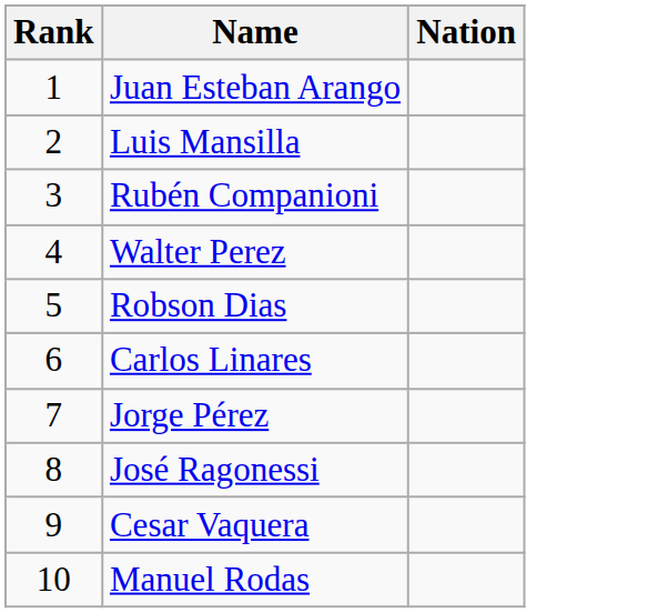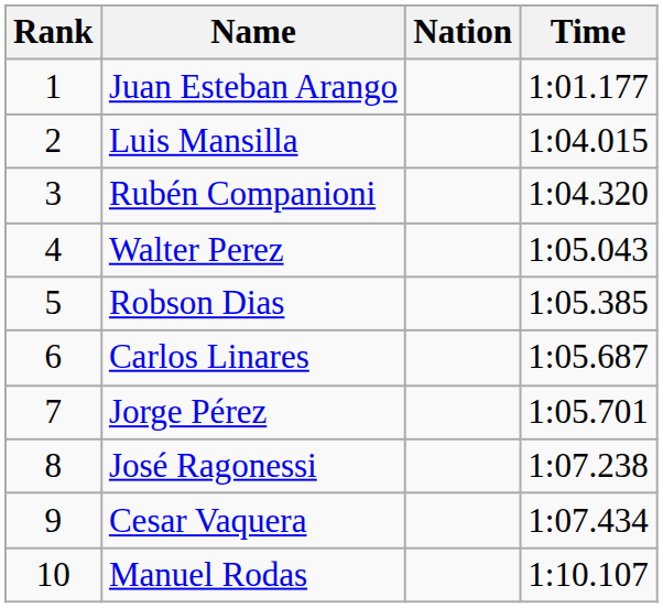 <table class="wikitable sortable" style="text-align:center">
 <tr>
 <th>Rank</th>
 <th>Name</th>
 <th>Nation</th>
+<th>Time</th>
 </tr>
 <tr>
 <td>1</td>
 <td align=left><a href='#'>Juan Esteban Arango</a></td>
 <td align=left></td>
+<td>1:01.177</td>
 </tr>
 <tr>
 <td>2</td>
 <td align=left><a href='#'>Luis Mansilla</a></td>
 <td align=left></td>
+<td>1:04.015</td>
 </tr>
 <tr>
 <td>3</td>
 <td align=left><a href='#'>Rubén Companioni</a></td>
 <td align=left></td>
+<td>1:04.320</td>
 </tr>
 <tr>
 <td>4</td>
 <td align=left><a href='#'>Walter Perez</a></td>
 <td align=left></td>
+<td>1:05.043</td>
 </tr>
 <tr>
 <td>5</td>
 <td align=left><a href='#'>Robson Dias</a></td>
 <td align=left></td>
+<td>1:05.385</td>
 </tr>
 <tr>
 <td>6</td>
 <td align=left><a href='#'>Carlos Linares</a></td>
 <td align=left></td>
+<td>1:05.687</td>
 </tr>
 <tr>
 <td>7</td>
 <td align=left><a href='#'>Jorge Pérez</a></td>
 <td align=left></td>
+<td>1:05.701</td>
 </tr>
 <tr>
 <td>8</td>
 <td align=left><a href='#'>José Ragonessi</a></td>
 <td align=left></td>
+<td>1:07.238</td>
 </tr>
 <tr>
 <td>9</td>
 <td align=left><a href='#'>Cesar Vaquera</a></td>
 <td align=left></td>
+<td>1:07.434</td>
 </tr>
 <tr>
 <td>10</td>
 <td align=left><a href='#'>Manuel Rodas</a></td>
 <td align=left></td>
+<td>1:10.107</td>
 </tr>
 </table>
